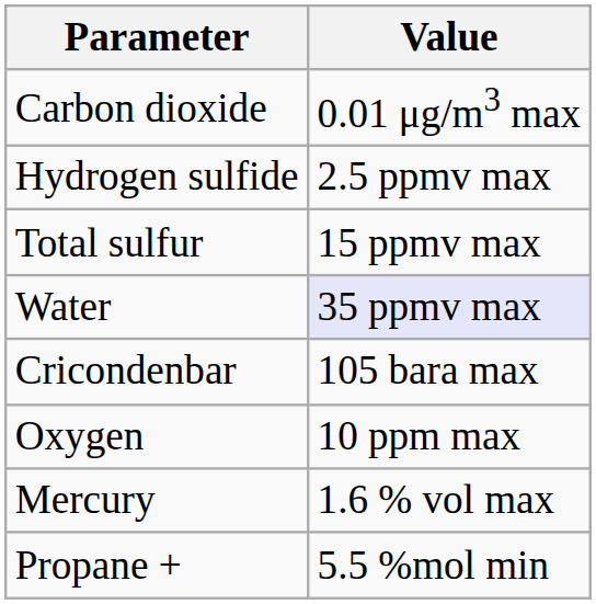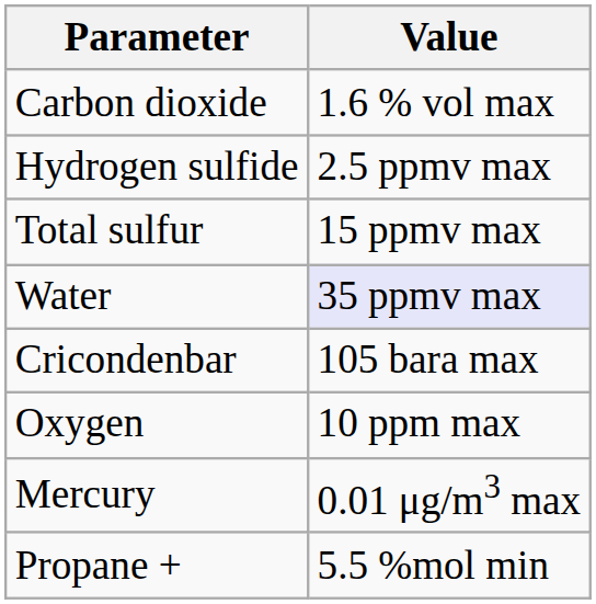 <table class="wikitable">
 <tr>
 <th>Parameter</th>
 <th>Value</th>
 </tr>
 <tr>
 <td>Carbon dioxide</td>
-<td>0.01 μg/m<sup>3</sup> max</td>
+<td>1.6 % vol max</td>
 </tr>
 <tr>
 <td>Hydrogen sulfide</td>
 <td>2.5 ppmv max</td>
 </tr>
 <tr>
 <td>Total sulfur</td>
 <td>15 ppmv max</td>
 </tr>
 <tr>
 <td>Water</td>
 <td style="background: lavender;">35 ppmv max</td>
 </tr>
 <tr>
 <td>Cricondenbar</td>
 <td>105 bara max</td>
 </tr>
 <tr>
 <td>Oxygen</td>
 <td>10 ppm max</td>
 </tr>
 <tr>
 <td>Mercury</td>
-<td>1.6 % vol max</td>
+<td>0.01 μg/m<sup>3</sup> max</td>
 </tr>
 <tr>
 <td>Propane +</td>
 <td>5.5 %mol min</td>
 </tr>
 </table>
